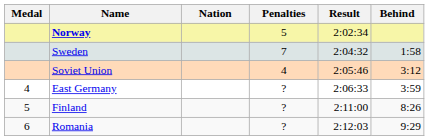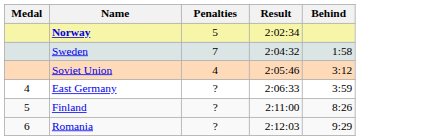 <table class=wikitable style="border:1px solid #AAAAAA;font-size:90%">
 <tr bgcolor="#E4E4E4">
 <th style="border-bottom:1px solid #AAAAAA" width=50>Medal</th>
 <th style="border-bottom:1px solid #AAAAAA" width=160>Name</th>
-<th style="border-bottom:1px solid #AAAAAA" width=80>Nation</th>
 <th style="border-bottom:1px solid #AAAAAA" width=80>Penalties</th>
 <th style="border-bottom:1px solid #AAAAAA" width=60>Result</th>
 <th style="border-bottom:1px solid #AAAAAA" width=60>Behind</th>
 </tr>
 <tr bgcolor="#F7F6A8">
 <td align="center"></td>
 <td><strong><a href='#'>Norway</a></strong></td>
-<td align="center"></td>
 <td align="center">5</td>
 <td align="right">2:02:34</td>
 <td align="right"></td>
 </tr>
 <tr bgcolor="#DCE5E5">
 <td align="center"></td>
 <td><a href='#'>Sweden</a></td>
-<td align="center"></td>
 <td align="center">7</td>
 <td align="right">2:04:32</td>
 <td align="right">1:58</td>
 </tr>
 <tr bgcolor="#FFDAB9">
 <td align="center"></td>
 <td><a href='#'>Soviet Union</a></td>
-<td align="center"></td>
 <td align="center">4</td>
 <td align="right">2:05:46</td>
 <td align="right">3:12</td>
 </tr>
 <tr bgcolor="#FFFFFF">
 <td align="center">4</td>
 <td><a href='#'>East Germany</a></td>
-<td align="center"></td>
 <td align="center">?</td>
 <td align="right">2:06:33</td>
 <td align="right">3:59</td>
 </tr>
 <tr>
 <td align="center">5</td>
 <td><a href='#'>Finland</a></td>
-<td align="center"></td>
 <td align="center">?</td>
 <td align="right">2:11:00</td>
 <td align="right">8:26</td>
 </tr>
 <tr>
 <td align="center">6</td>
 <td><a href='#'>Romania</a></td>
-<td align="center"></td>
 <td align="center">?</td>
 <td align="right">2:12:03</td>
 <td align="right">9:29</td>
 </tr>
 </table>
